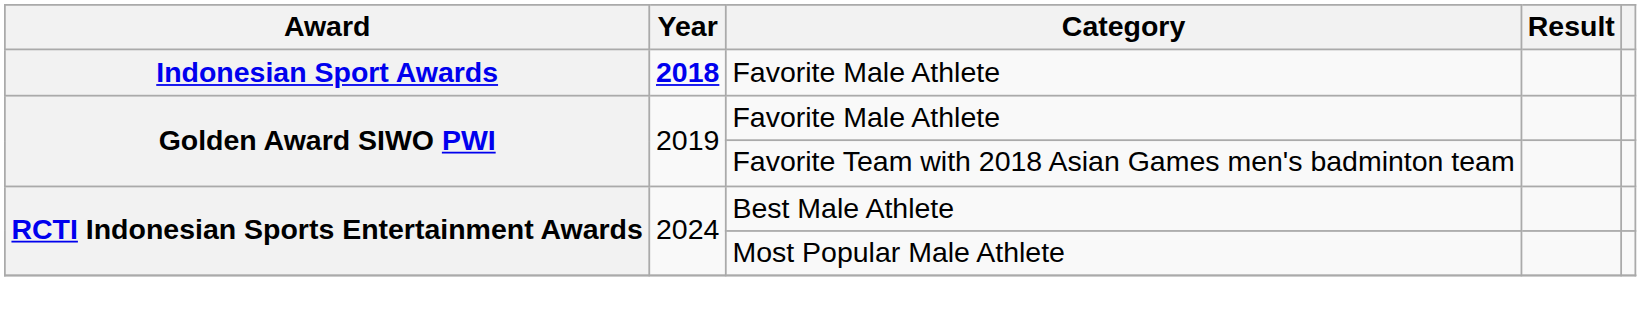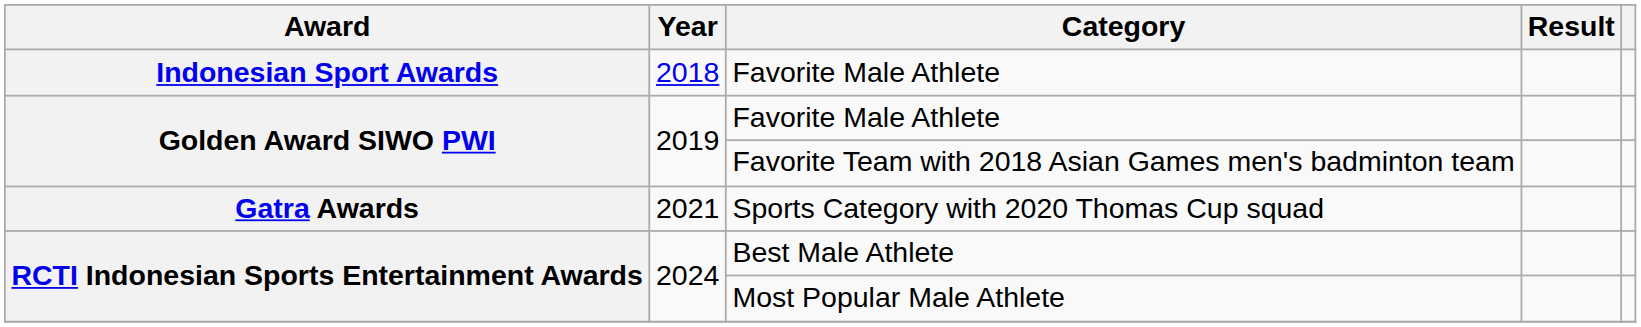 <table class="wikitable plainrowheaders sortable">
 <tr>
 <th scope="col">Award</th>
 <th scope="col">Year</th>
 <th scope="col">Category</th>
 <th scope="col">Result</th>
 <th scope="col" class="unsortable"></th>
 </tr>
 <tr>
 <th scope="row"><a href='#'>Indonesian Sport Awards</a></th>
-<td><strong><a href='#'>2018</a></strong></td>
+<td><a href='#'>2018</a></td>
 <td>Favorite Male Athlete</td>
 <td></td>
 <td></td>
 </tr>
 <tr>
 <th rowspan="2" scope="row">Golden Award SIWO <a href='#'>PWI</a></th>
 <td rowspan="2">2019</td>
 <td>Favorite Male Athlete</td>
 <td></td>
 <td></td>
 </tr>
 <tr>
 <td>Favorite Team with 2018 Asian Games men's badminton team</td>
+<td></td>
+<td></td>
+</tr>
+<tr>
+<th scope="row"><a href='#'>Gatra</a> Awards</th>
+<td>2021</td>
+<td>Sports Category with 2020 Thomas Cup squad</td>
 <td></td>
 <td></td>
 </tr>
 <tr>
 <th rowspan="2" scope="row"><a href='#'>RCTI</a> Indonesian Sports Entertainment Awards</th>
 <td rowspan="2">2024</td>
 <td>Best Male Athlete</td>
 <td></td>
 <td></td>
 </tr>
 <tr>
 <td>Most Popular Male Athlete</td>
 <td></td>
 <td></td>
 </tr>
 <tr>
 </tr>
 </table>
